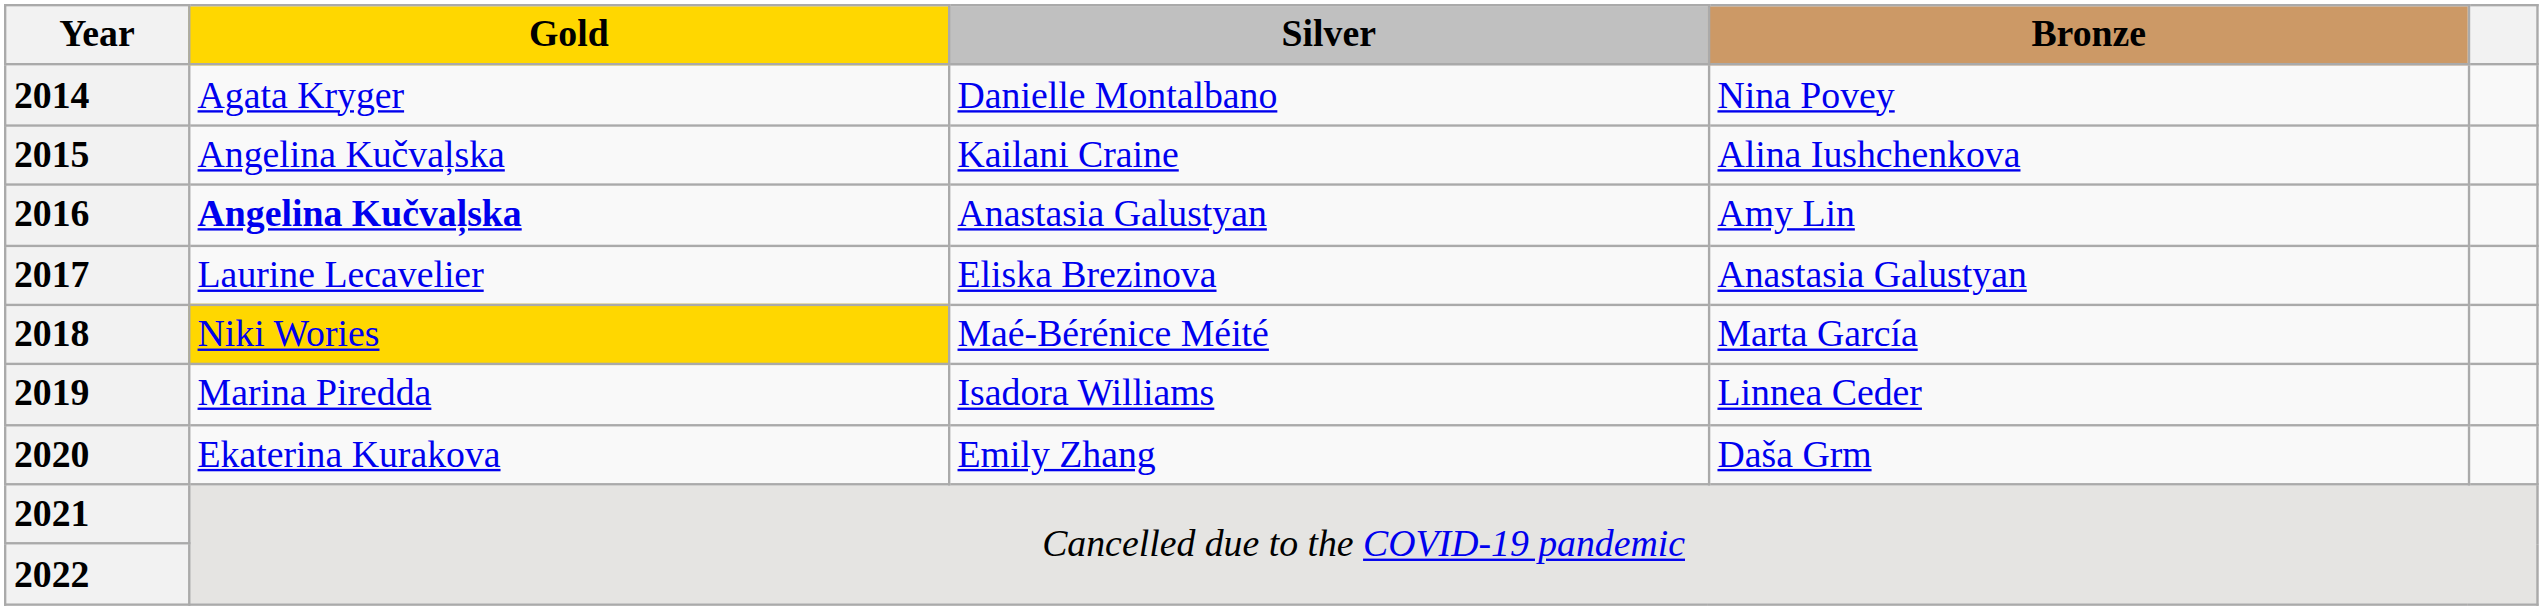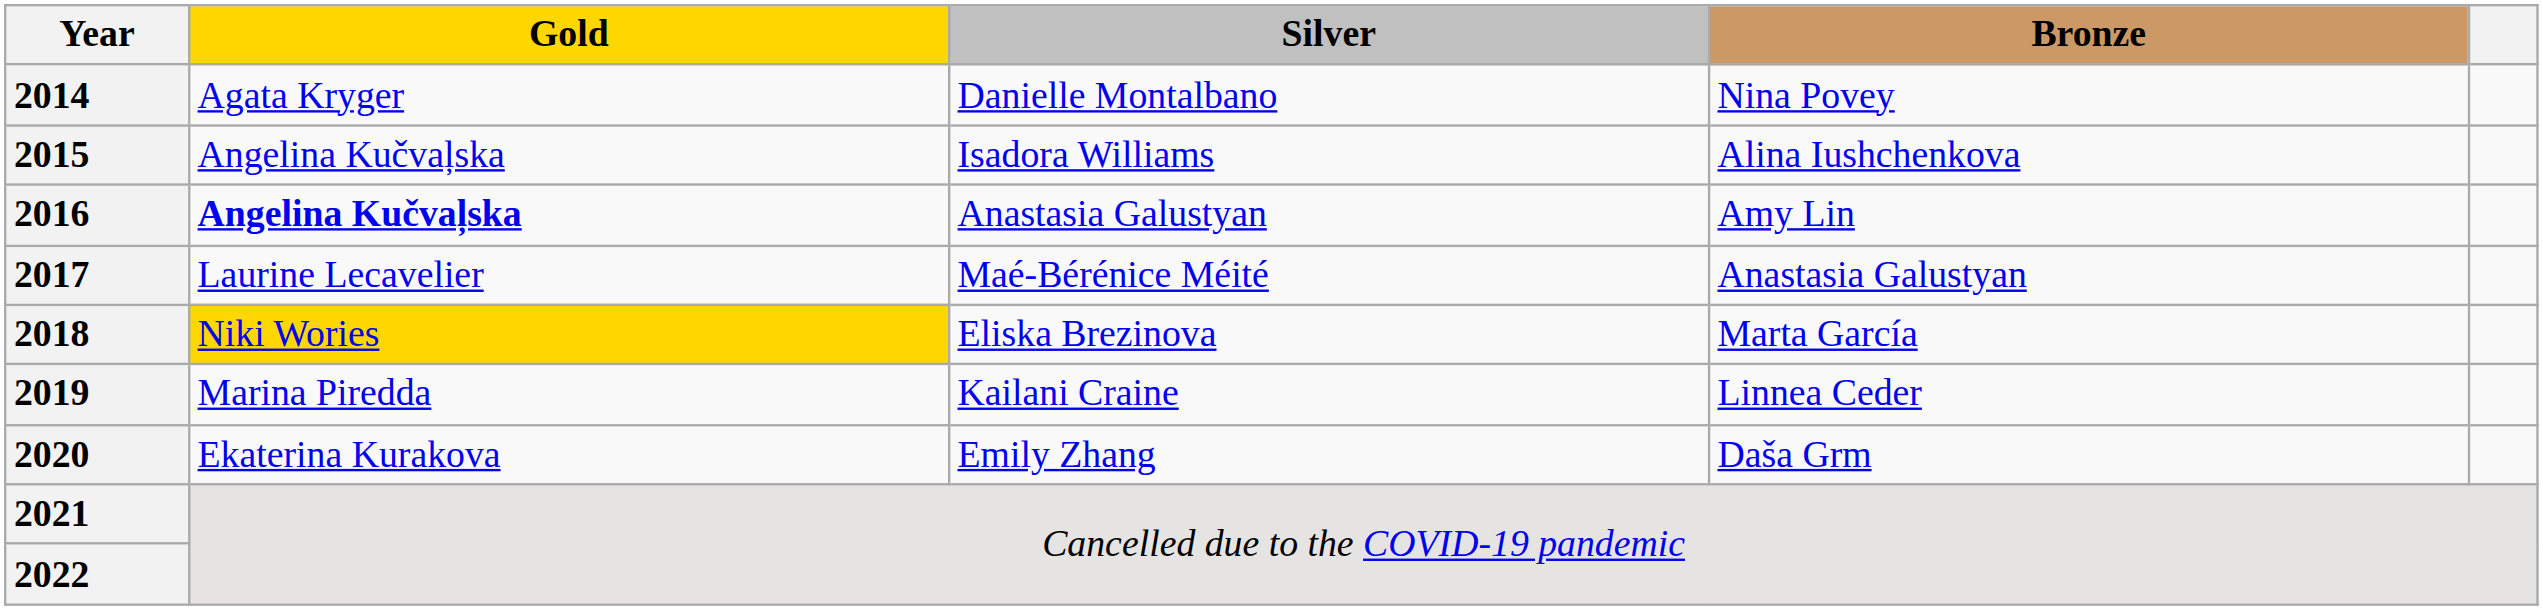 <table class="wikitable unsortable" style="text-align:left; width:85%">
 <tr>
 <th scope="col" style="text-align:center">Year</th>
 <td scope="col" style="text-align:center; width:30%; background:gold"><strong>Gold</strong></td>
 <td scope="col" style="text-align:center; width:30%; background:silver"><strong>Silver</strong></td>
 <td scope="col" style="text-align:center; width:30%; background:#c96"><strong>Bronze</strong></td>
 <th scope="col" style="text-align:center"></th>
 </tr>
 <tr>
 <th scope="row" style="text-align:left">2014</th>
 <td> <a href='#'>Agata Kryger</a></td>
 <td> <a href='#'>Danielle Montalbano</a></td>
 <td> <a href='#'>Nina Povey</a></td>
 <td></td>
 </tr>
 <tr>
 <th scope="row" style="text-align:left">2015</th>
 <td> <a href='#'>Angelina Kučvaļska</a></td>
-<td> <a href='#'>Kailani Craine</a></td>
+<td> <a href='#'>Isadora Williams</a></td>
 <td> <a href='#'>Alina Iushchenkova</a></td>
 <td></td>
 </tr>
 <tr>
 <th scope="row" style="text-align:left">2016</th>
 <td><strong> <a href='#'>Angelina Kučvaļska</a></strong></td>
 <td> <a href='#'>Anastasia Galustyan</a></td>
 <td> <a href='#'>Amy Lin</a></td>
 <td></td>
 </tr>
 <tr>
 <th scope="row" style="text-align:left">2017</th>
 <td> <a href='#'>Laurine Lecavelier</a></td>
-<td> <a href='#'>Eliska Brezinova</a></td>
+<td> <a href='#'>Maé-Bérénice Méité</a></td>
 <td> <a href='#'>Anastasia Galustyan</a></td>
 <td></td>
 </tr>
 <tr>
 <th scope="row" style="text-align:left">2018</th>
 <td style="background: gold;"> <a href='#'>Niki Wories</a></td>
-<td> <a href='#'>Maé-Bérénice Méité</a></td>
+<td> <a href='#'>Eliska Brezinova</a></td>
 <td> <a href='#'>Marta García</a></td>
 <td></td>
 </tr>
 <tr>
 <th scope="row" style="text-align:left">2019</th>
 <td> <a href='#'>Marina Piredda</a></td>
-<td> <a href='#'>Isadora Williams</a></td>
+<td> <a href='#'>Kailani Craine</a></td>
 <td> <a href='#'>Linnea Ceder</a></td>
 <td></td>
 </tr>
 <tr>
 <th scope="row" style="text-align:left">2020</th>
 <td> <a href='#'>Ekaterina Kurakova</a></td>
 <td> <a href='#'>Emily Zhang</a></td>
 <td> <a href='#'>Daša Grm</a></td>
 <td></td>
 </tr>
 <tr>
 <th scope="row" style="text-align:left">2021</th>
 <td rowspan="2" colspan="4" align="center" bgcolor="e5e4e2"><em>Cancelled due to the <a href='#'>COVID-19 pandemic</a></em></td>
 </tr>
 <tr>
 <th scope="row" style="text-align:left">2022</th>
 </tr>
 </table>
